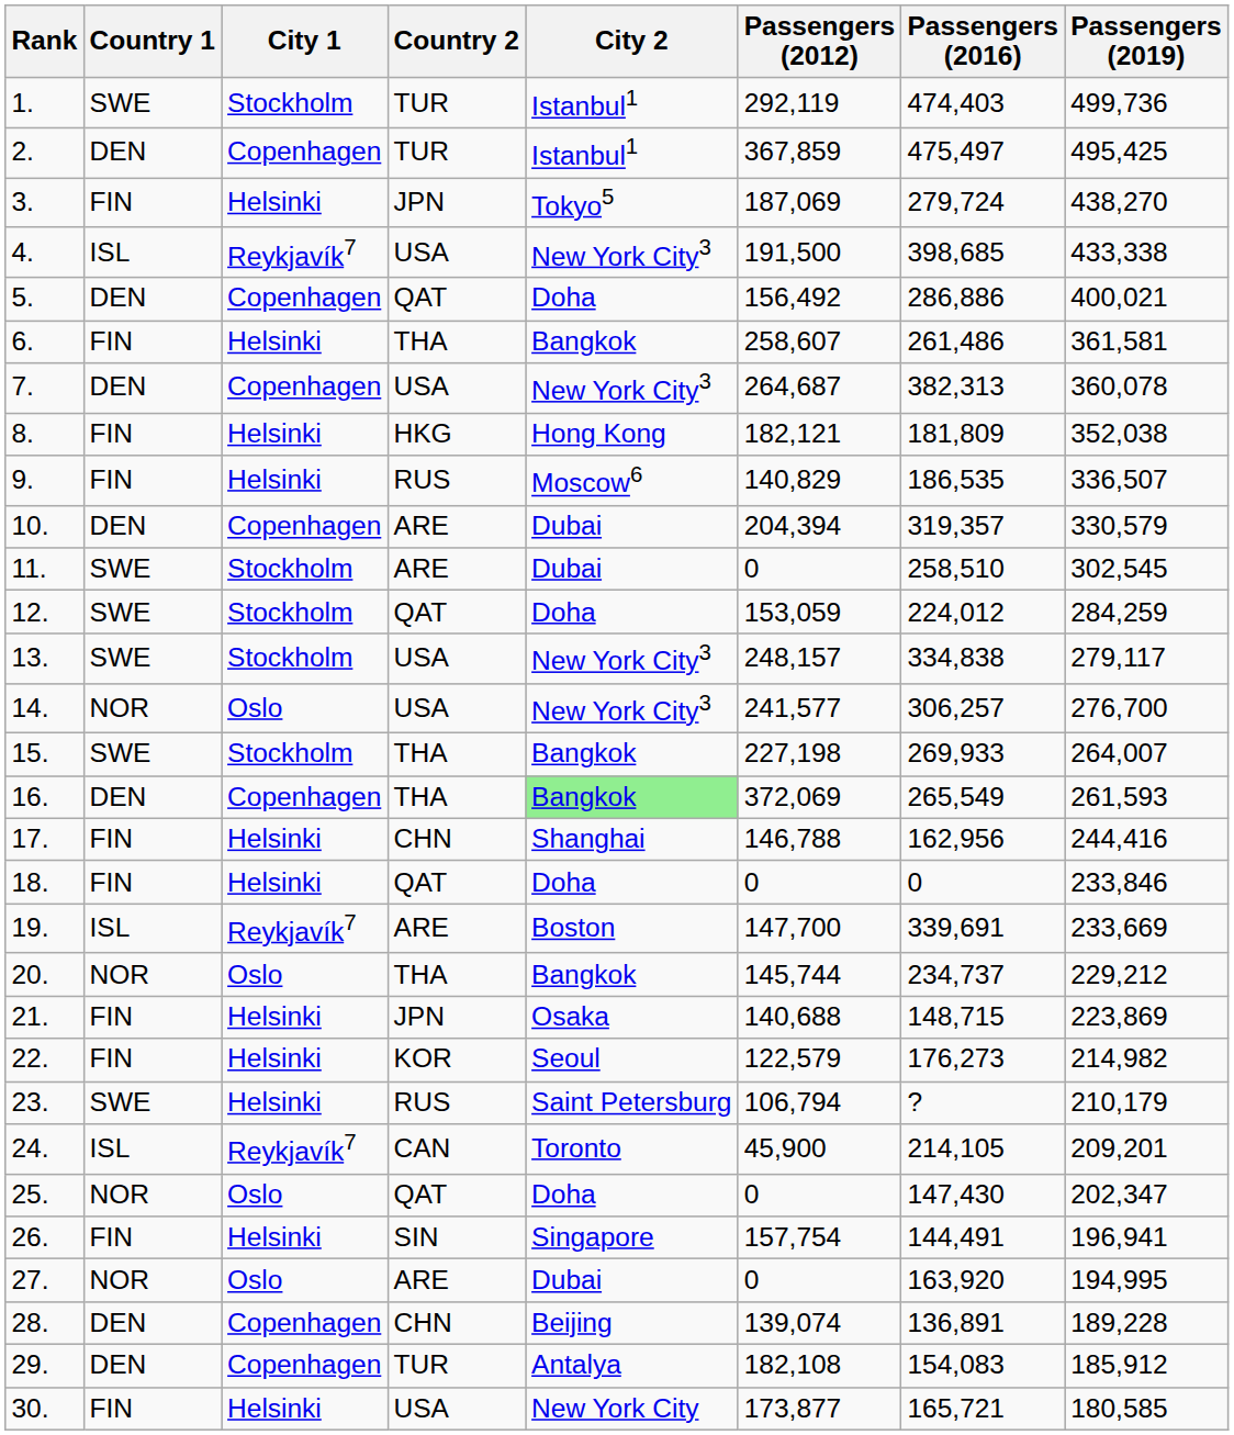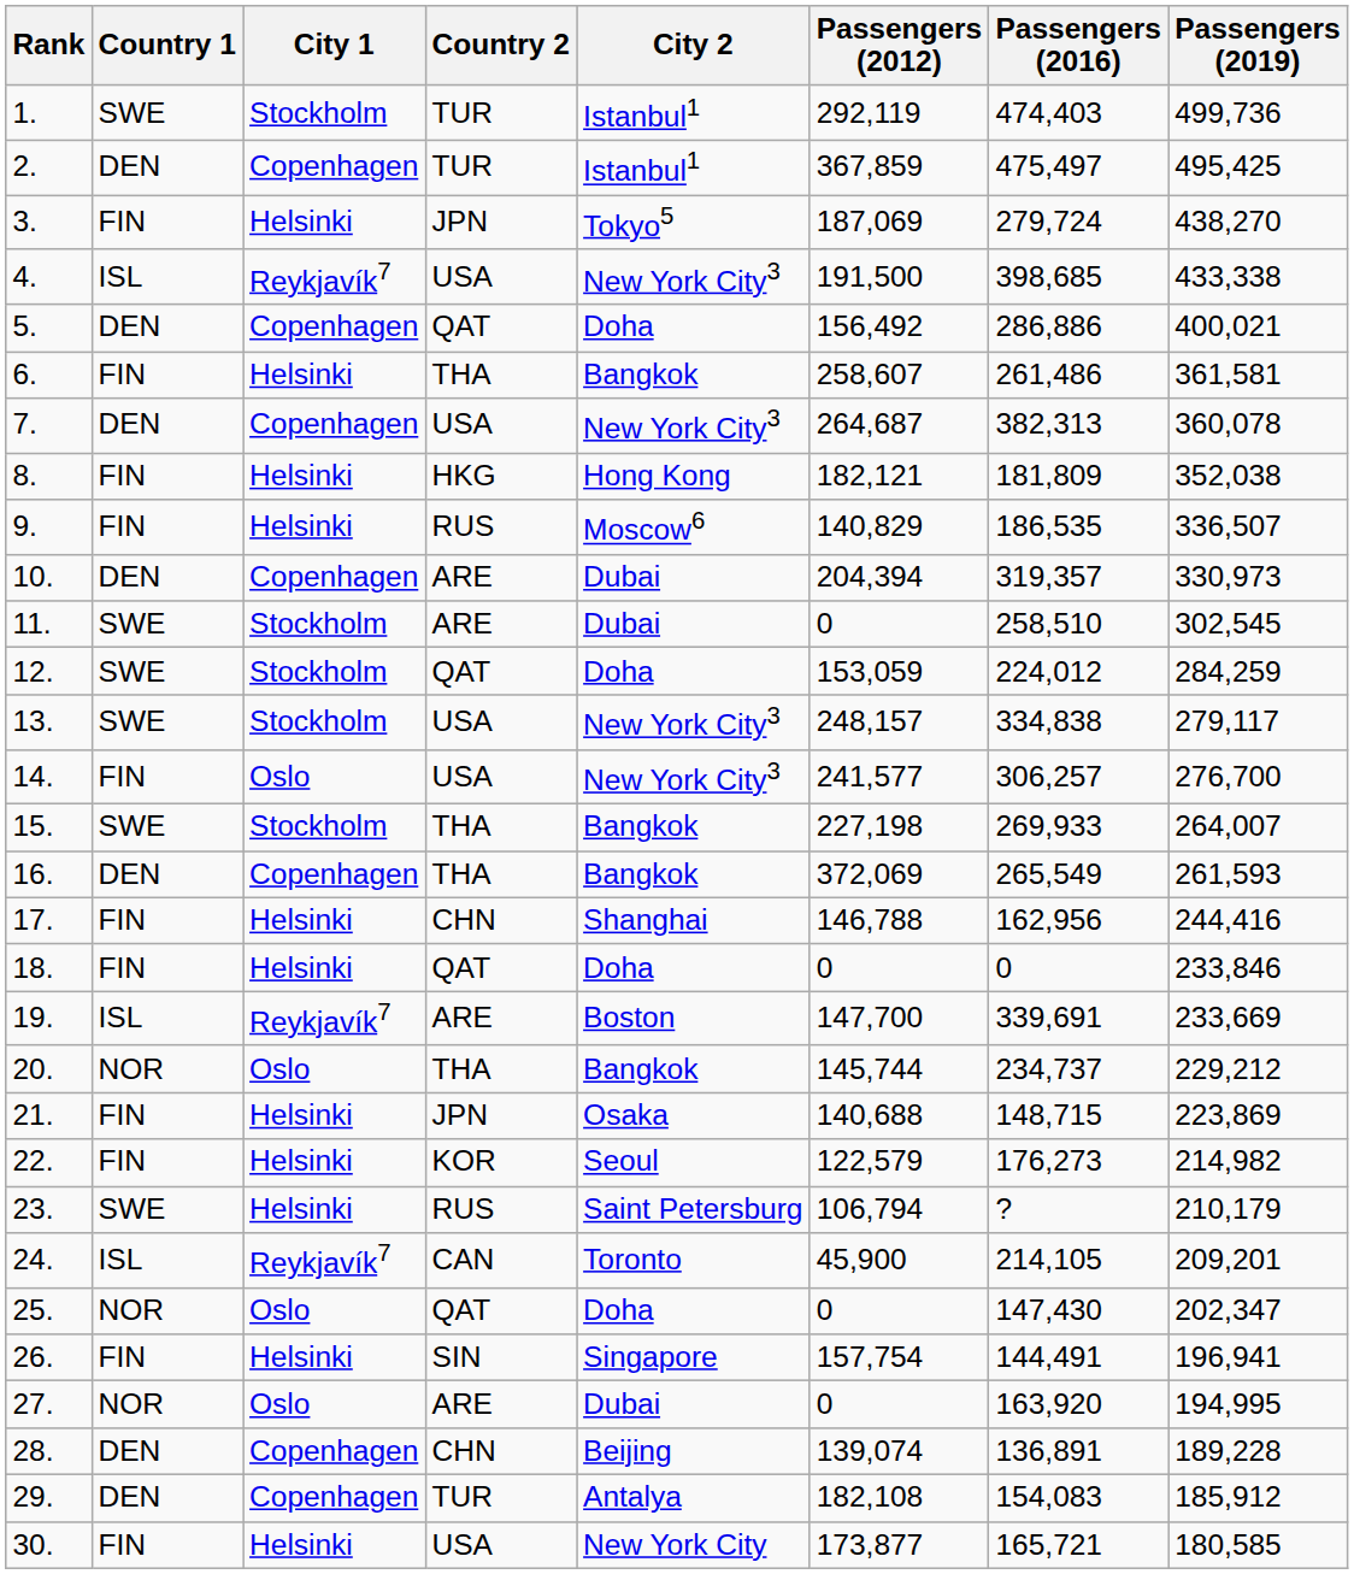 <table class="wikitable sortable">
 <tr>
 <th>Rank</th>
 <th>Country 1</th>
 <th>City 1</th>
 <th>Country 2</th>
 <th>City 2</th>
 <th>Passengers<br>(2012)</th>
 <th>Passengers<br>(2016)</th>
 <th>Passengers<br>(2019)</th>
 </tr>
 <tr>
 <td>1.</td>
 <td>SWE</td>
 <td><a href='#'>Stockholm</a></td>
 <td>TUR</td>
 <td><a href='#'>Istanbul</a><sup>1</sup></td>
 <td>292,119</td>
 <td>474,403</td>
 <td>499,736</td>
 </tr>
 <tr>
 <td>2.</td>
 <td>DEN</td>
 <td><a href='#'>Copenhagen</a></td>
 <td>TUR</td>
 <td><a href='#'>Istanbul</a><sup>1</sup></td>
 <td>367,859</td>
 <td>475,497</td>
 <td>495,425</td>
 </tr>
 <tr>
 <td>3.</td>
 <td>FIN</td>
 <td><a href='#'>Helsinki</a></td>
 <td>JPN</td>
 <td><a href='#'>Tokyo</a><sup>5</sup></td>
 <td>187,069</td>
 <td>279,724</td>
 <td>438,270</td>
 </tr>
 <tr>
 <td>4.</td>
 <td>ISL</td>
 <td><a href='#'>Reykjavík</a><sup>7</sup></td>
 <td>USA</td>
 <td><a href='#'>New York City</a><sup>3</sup></td>
 <td>191,500</td>
 <td>398,685</td>
 <td>433,338</td>
 </tr>
 <tr>
 <td>5.</td>
 <td>DEN</td>
 <td><a href='#'>Copenhagen</a></td>
 <td>QAT</td>
 <td><a href='#'>Doha</a></td>
 <td>156,492</td>
 <td>286,886</td>
 <td>400,021</td>
 </tr>
 <tr>
 <td>6.</td>
 <td>FIN</td>
 <td><a href='#'>Helsinki</a></td>
 <td>THA</td>
 <td><a href='#'>Bangkok</a></td>
 <td>258,607</td>
 <td>261,486</td>
 <td>361,581</td>
 </tr>
 <tr>
 <td>7.</td>
 <td>DEN</td>
 <td><a href='#'>Copenhagen</a></td>
 <td>USA</td>
 <td><a href='#'>New York City</a><sup>3</sup></td>
 <td>264,687</td>
 <td>382,313</td>
 <td>360,078</td>
 </tr>
 <tr>
 <td>8.</td>
 <td>FIN</td>
 <td><a href='#'>Helsinki</a></td>
 <td>HKG</td>
 <td><a href='#'>Hong Kong</a></td>
 <td>182,121</td>
 <td>181,809</td>
 <td>352,038</td>
 </tr>
 <tr>
 <td>9.</td>
 <td>FIN</td>
 <td><a href='#'>Helsinki</a></td>
 <td>RUS</td>
 <td><a href='#'>Moscow</a><sup>6</sup></td>
 <td>140,829</td>
 <td>186,535</td>
 <td>336,507</td>
 </tr>
 <tr>
 <td>10.</td>
 <td>DEN</td>
 <td><a href='#'>Copenhagen</a></td>
 <td>ARE</td>
 <td><a href='#'>Dubai</a></td>
 <td>204,394</td>
 <td>319,357</td>
-<td>330,579</td>
+<td>330,973</td>
 </tr>
 <tr>
 <td>11.</td>
 <td>SWE</td>
 <td><a href='#'>Stockholm</a></td>
 <td>ARE</td>
 <td><a href='#'>Dubai</a></td>
 <td>0</td>
 <td>258,510</td>
 <td>302,545</td>
 </tr>
 <tr>
 <td>12.</td>
 <td>SWE</td>
 <td><a href='#'>Stockholm</a></td>
 <td>QAT</td>
 <td><a href='#'>Doha</a></td>
 <td>153,059</td>
 <td>224,012</td>
 <td>284,259</td>
 </tr>
 <tr>
 <td>13.</td>
 <td>SWE</td>
 <td><a href='#'>Stockholm</a></td>
 <td>USA</td>
 <td><a href='#'>New York City</a><sup>3</sup></td>
 <td>248,157</td>
 <td>334,838</td>
 <td>279,117</td>
 </tr>
 <tr>
 <td>14.</td>
-<td>NOR</td>
+<td>FIN</td>
 <td><a href='#'>Oslo</a></td>
 <td>USA</td>
 <td><a href='#'>New York City</a><sup>3</sup></td>
 <td>241,577</td>
 <td>306,257</td>
 <td>276,700</td>
 </tr>
 <tr>
 <td>15.</td>
 <td>SWE</td>
 <td><a href='#'>Stockholm</a></td>
 <td>THA</td>
 <td><a href='#'>Bangkok</a></td>
 <td>227,198</td>
 <td>269,933</td>
 <td>264,007</td>
 </tr>
 <tr>
 <td>16.</td>
 <td>DEN</td>
 <td><a href='#'>Copenhagen</a></td>
 <td>THA</td>
-<td style="background: lightgreen;"><a href='#'>Bangkok</a></td>
+<td><a href='#'>Bangkok</a></td>
 <td>372,069</td>
 <td>265,549</td>
 <td>261,593</td>
 </tr>
 <tr>
 <td>17.</td>
 <td>FIN</td>
 <td><a href='#'>Helsinki</a></td>
 <td>CHN</td>
 <td><a href='#'>Shanghai</a></td>
 <td>146,788</td>
 <td>162,956</td>
 <td>244,416</td>
 </tr>
 <tr>
 <td>18.</td>
 <td>FIN</td>
 <td><a href='#'>Helsinki</a></td>
 <td>QAT</td>
 <td><a href='#'>Doha</a></td>
 <td>0</td>
 <td>0</td>
 <td>233,846</td>
 </tr>
 <tr>
 <td>19.</td>
 <td>ISL</td>
 <td><a href='#'>Reykjavík</a><sup>7</sup></td>
 <td>ARE</td>
 <td><a href='#'>Boston</a></td>
 <td>147,700</td>
 <td>339,691</td>
 <td>233,669</td>
 </tr>
 <tr>
 <td>20.</td>
 <td>NOR</td>
 <td><a href='#'>Oslo</a></td>
 <td>THA</td>
 <td><a href='#'>Bangkok</a></td>
 <td>145,744</td>
 <td>234,737</td>
 <td>229,212</td>
 </tr>
 <tr>
 <td>21.</td>
 <td>FIN</td>
 <td><a href='#'>Helsinki</a></td>
 <td>JPN</td>
 <td><a href='#'>Osaka</a></td>
 <td>140,688</td>
 <td>148,715</td>
 <td>223,869</td>
 </tr>
 <tr>
 <td>22.</td>
 <td>FIN</td>
 <td><a href='#'>Helsinki</a></td>
 <td>KOR</td>
 <td><a href='#'>Seoul</a></td>
 <td>122,579</td>
 <td>176,273</td>
 <td>214,982</td>
 </tr>
 <tr>
 <td>23.</td>
 <td>SWE</td>
 <td><a href='#'>Helsinki</a></td>
 <td>RUS</td>
 <td><a href='#'>Saint Petersburg</a></td>
 <td>106,794</td>
 <td>?</td>
 <td>210,179</td>
 </tr>
 <tr>
 <td>24.</td>
 <td>ISL</td>
 <td><a href='#'>Reykjavík</a><sup>7</sup></td>
 <td>CAN</td>
 <td><a href='#'>Toronto</a></td>
 <td>45,900</td>
 <td>214,105</td>
 <td>209,201</td>
 </tr>
 <tr>
 <td>25.</td>
 <td>NOR</td>
 <td><a href='#'>Oslo</a></td>
 <td>QAT</td>
 <td><a href='#'>Doha</a></td>
 <td>0</td>
 <td>147,430</td>
 <td>202,347</td>
 </tr>
 <tr>
 <td>26.</td>
 <td>FIN</td>
 <td><a href='#'>Helsinki</a></td>
 <td>SIN</td>
 <td><a href='#'>Singapore</a></td>
 <td>157,754</td>
 <td>144,491</td>
 <td>196,941</td>
 </tr>
 <tr>
 <td>27.</td>
 <td>NOR</td>
 <td><a href='#'>Oslo</a></td>
 <td>ARE</td>
 <td><a href='#'>Dubai</a></td>
 <td>0</td>
 <td>163,920</td>
 <td>194,995</td>
 </tr>
 <tr>
 <td>28.</td>
 <td>DEN</td>
 <td><a href='#'>Copenhagen</a></td>
 <td>CHN</td>
 <td><a href='#'>Beijing</a></td>
 <td>139,074</td>
 <td>136,891</td>
 <td>189,228</td>
 </tr>
 <tr>
 <td>29.</td>
 <td>DEN</td>
 <td><a href='#'>Copenhagen</a></td>
 <td>TUR</td>
 <td><a href='#'>Antalya</a></td>
 <td>182,108</td>
 <td>154,083</td>
 <td>185,912</td>
 </tr>
 <tr>
 <td>30.</td>
 <td>FIN</td>
 <td><a href='#'>Helsinki</a></td>
 <td>USA</td>
 <td><a href='#'>New York City</a></td>
 <td>173,877</td>
 <td>165,721</td>
 <td>180,585<br></td>
 </tr>
 </table>
